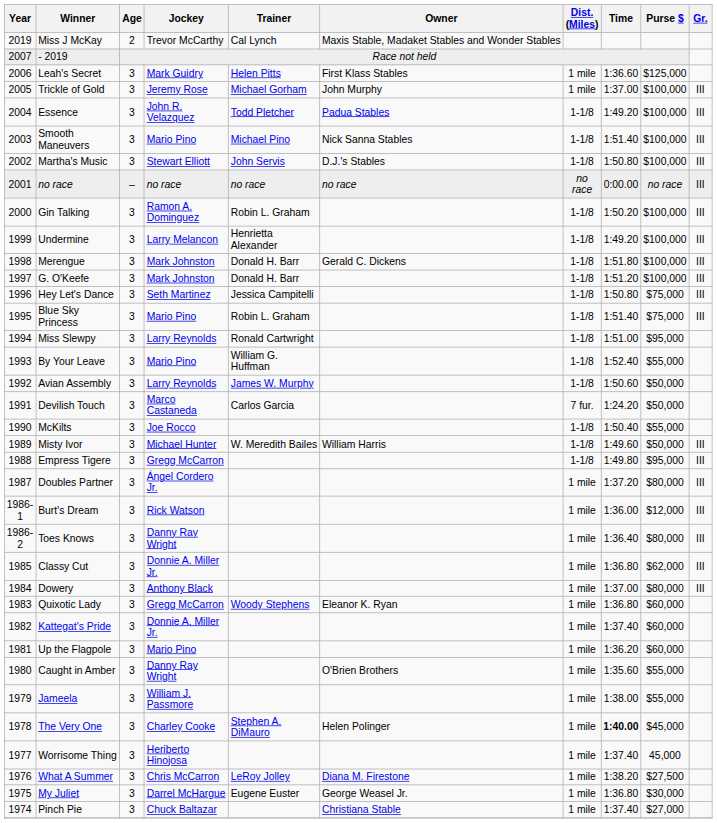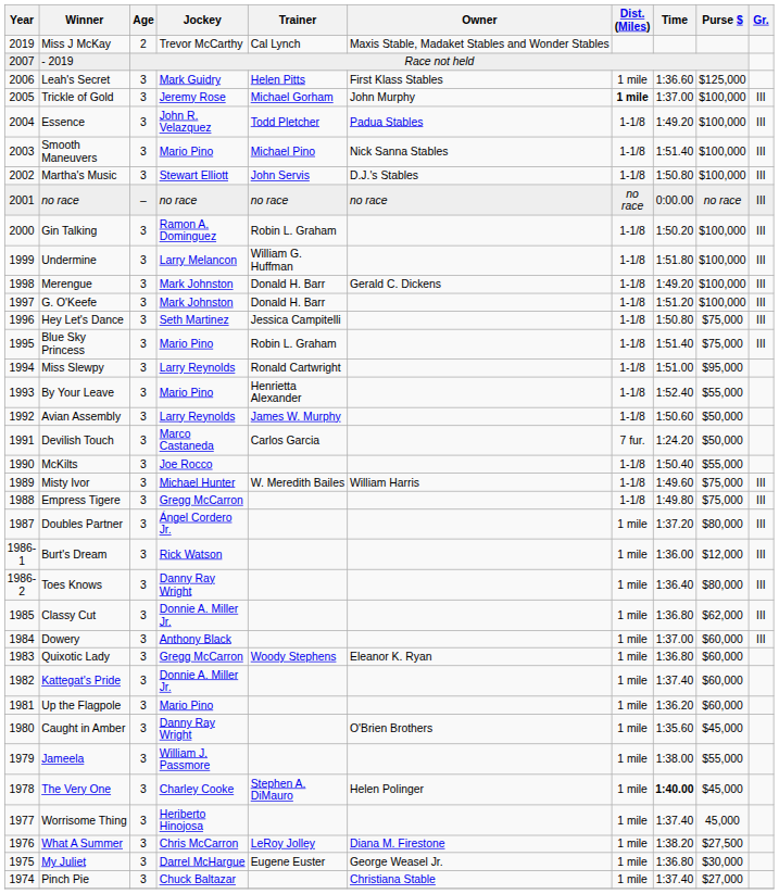 <table class="wikitable sortable" style="font-size:90%">
 <tr>
 <th style="width:30px">Year<br></th>
 <th style="width:110px">Winner<br></th>
 <th style="width:20px">Age<br></th>
 <th style="width:110px">Jockey<br></th>
 <th style="width:120px">Trainer<br></th>
 <th>Owner<br></th>
 <th style="width:25px"><a href='#'>Dist.</a><br> <span>(<a href='#'>Miles</a>)</span></th>
 <th style="width:25px">Time<br></th>
 <th style="width:35px">Purse <a href='#'>$</a><br></th>
 <th style="width:25px"><a href='#'>Gr.</a></th>
 </tr>
 <tr>
 <td align=center>2019</td>
 <td>Miss J McKay</td>
 <td align=center>2</td>
 <td>Trevor McCarthy</td>
 <td>Cal Lynch</td>
 <td>Maxis Stable, Madaket Stables and Wonder Stables</td>
 <td align=center></td>
 <td align=center></td>
 <td align=center></td>
 <td></td>
 </tr>
 <tr bgcolor="#eeeeee">
 <td align=center>2007</td>
 <td>- 2019</td>
 <td align=center  colspan=7><em>Race not held</em></td>
 </tr>
 <tr>
 <td align=center>2006</td>
 <td>Leah's Secret</td>
 <td align=center>3</td>
 <td><a href='#'>Mark Guidry</a></td>
 <td><a href='#'>Helen Pitts</a></td>
 <td>First Klass Stables</td>
 <td align=center>1 mile</td>
 <td align=center>1:36.60</td>
 <td align=center>$125,000</td>
 <td></td>
 </tr>
 <tr>
 <td align=center>2005</td>
 <td>Trickle of Gold</td>
 <td align=center>3</td>
 <td><a href='#'>Jeremy Rose</a></td>
 <td><a href='#'>Michael Gorham</a></td>
 <td>John Murphy</td>
-<td align=center>1 mile</td>
+<td align=center><strong>1 mile</strong></td>
 <td align=center>1:37.00</td>
 <td align=center>$100,000</td>
 <td align=center>III</td>
 </tr>
 <tr>
 <td align=center>2004</td>
 <td>Essence</td>
 <td align=center>3</td>
 <td><a href='#'>John R. Velazquez</a></td>
 <td><a href='#'>Todd Pletcher</a></td>
 <td><a href='#'>Padua Stables</a></td>
 <td align=center>1-1/8</td>
 <td align=center>1:49.20</td>
 <td align=center>$100,000</td>
 <td align=center>III</td>
 </tr>
 <tr>
 <td align=center>2003</td>
 <td>Smooth Maneuvers</td>
 <td align=center>3</td>
 <td><a href='#'>Mario Pino</a></td>
 <td><a href='#'>Michael Pino</a></td>
 <td>Nick Sanna Stables</td>
 <td align=center>1-1/8</td>
 <td align=center>1:51.40</td>
 <td align=center>$100,000</td>
 <td align=center>III</td>
 </tr>
 <tr>
 <td align=center>2002</td>
 <td>Martha's Music</td>
 <td align=center>3</td>
 <td><a href='#'>Stewart Elliott</a></td>
 <td><a href='#'>John Servis</a></td>
 <td>D.J.'s Stables</td>
 <td align=center>1-1/8</td>
 <td align=center>1:50.80</td>
 <td align=center>$100,000</td>
 <td align=center>III</td>
 </tr>
 <tr bgcolor="#eeeeee">
 <td align=center>2001</td>
 <td><em>no race</em></td>
 <td align=center>–</td>
 <td><em>no race</em></td>
 <td><em>no race</em></td>
 <td><em>no race</em></td>
 <td align=center><em>no race</em></td>
 <td align=center>0:00.00</td>
 <td align=center><em>no race</em></td>
 <td align=center>III</td>
 </tr>
 <tr>
 <td align=center>2000</td>
 <td>Gin Talking</td>
 <td align=center>3</td>
 <td><a href='#'>Ramon A. Dominguez</a></td>
 <td>Robin L. Graham</td>
 <td></td>
 <td align=center>1-1/8</td>
 <td align=center>1:50.20</td>
 <td align=center>$100,000</td>
 <td align=center>III</td>
 </tr>
 <tr>
 <td align=center>1999</td>
 <td>Undermine</td>
 <td align=center>3</td>
 <td><a href='#'>Larry Melancon</a></td>
-<td>Henrietta Alexander</td>
+<td>William G. Huffman</td>
 <td></td>
 <td align=center>1-1/8</td>
-<td align=center>1:49.20</td>
+<td align=center>1:51.80</td>
 <td align=center>$100,000</td>
 <td align=center>III</td>
 </tr>
 <tr>
 <td align=center>1998</td>
 <td>Merengue</td>
 <td align=center>3</td>
 <td><a href='#'>Mark Johnston</a></td>
 <td>Donald H. Barr</td>
 <td>Gerald C. Dickens</td>
 <td align=center>1-1/8</td>
-<td align=center>1:51.80</td>
+<td align=center>1:49.20</td>
 <td align=center>$100,000</td>
 <td align=center>III</td>
 </tr>
 <tr>
 <td align=center>1997</td>
 <td>G. O'Keefe</td>
 <td align=center>3</td>
 <td><a href='#'>Mark Johnston</a></td>
 <td>Donald H. Barr</td>
 <td></td>
 <td align=center>1-1/8</td>
 <td align=center>1:51.20</td>
 <td align=center>$100,000</td>
 <td align=center>III</td>
 </tr>
 <tr>
 <td align=center>1996</td>
 <td>Hey Let's Dance</td>
 <td align=center>3</td>
 <td><a href='#'>Seth Martinez</a></td>
 <td>Jessica Campitelli</td>
 <td></td>
 <td align=center>1-1/8</td>
 <td align=center>1:50.80</td>
 <td align=center>$75,000</td>
 <td align=center>III</td>
 </tr>
 <tr>
 <td align=center>1995</td>
 <td>Blue Sky Princess</td>
 <td align=center>3</td>
 <td><a href='#'>Mario Pino</a></td>
 <td>Robin L. Graham</td>
 <td></td>
 <td align=center>1-1/8</td>
 <td align=center>1:51.40</td>
 <td align=center>$75,000</td>
 <td align=center>III</td>
 </tr>
 <tr>
 <td align=center>1994</td>
 <td>Miss Slewpy</td>
 <td align=center>3</td>
 <td><a href='#'>Larry Reynolds</a></td>
 <td>Ronald Cartwright</td>
 <td></td>
 <td align=center>1-1/8</td>
 <td align=center>1:51.00</td>
 <td align=center>$95,000</td>
 <td></td>
 </tr>
 <tr>
 <td align=center>1993</td>
 <td>By Your Leave</td>
 <td align=center>3</td>
 <td><a href='#'>Mario Pino</a></td>
-<td>William G. Huffman</td>
+<td>Henrietta Alexander</td>
 <td></td>
 <td align=center>1-1/8</td>
 <td align=center>1:52.40</td>
 <td align=center>$55,000</td>
 <td></td>
 </tr>
 <tr>
 <td align=center>1992</td>
 <td>Avian Assembly</td>
 <td align=center>3</td>
 <td><a href='#'>Larry Reynolds</a></td>
 <td><a href='#'>James W. Murphy</a></td>
 <td></td>
 <td align=center>1-1/8</td>
 <td align=center>1:50.60</td>
 <td align=center>$50,000</td>
 <td></td>
 </tr>
 <tr>
 <td align=center>1991</td>
 <td>Devilish Touch</td>
 <td align=center>3</td>
 <td><a href='#'>Marco Castaneda</a></td>
 <td>Carlos Garcia</td>
 <td></td>
 <td align=center>7 fur.</td>
 <td align=center>1:24.20</td>
 <td align=center>$50,000</td>
 <td></td>
 </tr>
 <tr>
 <td align=center>1990</td>
 <td>McKilts</td>
 <td align=center>3</td>
 <td><a href='#'>Joe Rocco</a></td>
 <td></td>
 <td></td>
 <td align=center>1-1/8</td>
 <td align=center>1:50.40</td>
 <td align=center>$55,000</td>
 <td></td>
 </tr>
 <tr>
 <td align=center>1989</td>
 <td>Misty Ivor</td>
 <td align=center>3</td>
 <td><a href='#'>Michael Hunter</a></td>
 <td>W. Meredith Bailes</td>
 <td>William Harris</td>
 <td align=center>1-1/8</td>
 <td align=center>1:49.60</td>
-<td align=center>$50,000</td>
+<td align=center>$75,000</td>
 <td align=center>III</td>
 </tr>
 <tr>
 <td align=center>1988</td>
 <td>Empress Tigere</td>
 <td align=center>3</td>
 <td><a href='#'>Gregg McCarron</a></td>
 <td></td>
 <td></td>
 <td align=center>1-1/8</td>
 <td align=center>1:49.80</td>
-<td align=center>$95,000</td>
+<td align=center>$75,000</td>
 <td align=center>III</td>
 </tr>
 <tr>
 <td align=center>1987</td>
 <td>Doubles Partner</td>
 <td align=center>3</td>
 <td><a href='#'>Ángel Cordero Jr.</a></td>
 <td></td>
 <td></td>
 <td align=center>1 mile</td>
 <td align=center>1:37.20</td>
 <td align=center>$80,000</td>
 <td align=center>III</td>
 </tr>
 <tr>
 <td align=center>1986-1</td>
 <td>Burt's Dream</td>
 <td align=center>3</td>
 <td><a href='#'>Rick Watson</a></td>
 <td></td>
 <td></td>
 <td align=center>1 mile</td>
 <td align=center>1:36.00</td>
 <td align=center>$12,000</td>
 <td align=center>III</td>
 </tr>
 <tr>
 <td align=center>1986-2</td>
 <td>Toes Knows</td>
 <td align=center>3</td>
 <td><a href='#'>Danny Ray Wright</a></td>
 <td></td>
 <td></td>
 <td align=center>1 mile</td>
 <td align=center>1:36.40</td>
 <td align=center>$80,000</td>
 <td align=center>III</td>
 </tr>
 <tr>
 <td align=center>1985</td>
 <td>Classy Cut</td>
 <td align=center>3</td>
 <td><a href='#'>Donnie A. Miller Jr.</a></td>
 <td></td>
 <td></td>
 <td align=center>1 mile</td>
 <td align=center>1:36.80</td>
 <td align=center>$62,000</td>
 <td align=center>III</td>
 </tr>
 <tr>
 <td align=center>1984</td>
 <td>Dowery</td>
 <td align=center>3</td>
 <td><a href='#'>Anthony Black</a></td>
 <td></td>
 <td></td>
 <td align=center>1 mile</td>
 <td align=center>1:37.00</td>
-<td align=center>$80,000</td>
+<td align=center>$60,000</td>
 <td align=center>III</td>
 </tr>
 <tr>
 <td align=center>1983</td>
 <td>Quixotic Lady</td>
 <td align=center>3</td>
 <td><a href='#'>Gregg McCarron</a></td>
 <td><a href='#'>Woody Stephens</a></td>
 <td>Eleanor K. Ryan</td>
 <td align=center>1 mile</td>
 <td align=center>1:36.80</td>
 <td align=center>$60,000</td>
 <td align=center></td>
 </tr>
 <tr>
 <td align=center>1982</td>
 <td><a href='#'>Kattegat's Pride</a></td>
 <td align=center>3</td>
 <td><a href='#'>Donnie A. Miller Jr.</a></td>
 <td></td>
 <td></td>
 <td align=center>1 mile</td>
 <td align=center>1:37.40</td>
 <td align=center>$60,000</td>
 <td align=center></td>
 </tr>
 <tr>
 <td align=center>1981</td>
 <td>Up the Flagpole</td>
 <td align=center>3</td>
 <td><a href='#'>Mario Pino</a></td>
 <td></td>
 <td></td>
 <td align=center>1 mile</td>
 <td align=center>1:36.20</td>
 <td align=center>$60,000</td>
 <td align=center></td>
 </tr>
 <tr>
 <td align=center>1980</td>
 <td>Caught in Amber</td>
 <td align=center>3</td>
 <td><a href='#'>Danny Ray Wright</a></td>
 <td></td>
 <td>O'Brien Brothers</td>
 <td align=center>1 mile</td>
 <td align=center>1:35.60</td>
-<td align=center>$55,000</td>
+<td align=center>$45,000</td>
 <td align=center></td>
 </tr>
 <tr>
 <td align=center>1979</td>
 <td><a href='#'>Jameela</a></td>
 <td align=center>3</td>
 <td><a href='#'>William J. Passmore</a></td>
 <td></td>
 <td></td>
 <td align=center>1 mile</td>
 <td align=center>1:38.00</td>
 <td align=center>$55,000</td>
 <td align=center></td>
 </tr>
 <tr>
 <td align=center>1978</td>
 <td><a href='#'>The Very One</a></td>
 <td align=center>3</td>
 <td><a href='#'>Charley Cooke</a></td>
 <td><a href='#'>Stephen A. DiMauro</a></td>
 <td>Helen Polinger</td>
 <td align=center>1 mile</td>
 <td align=center><strong>1:40.00</strong></td>
 <td align=center>$45,000</td>
 <td align=center></td>
 </tr>
 <tr>
 <td align=center>1977</td>
 <td>Worrisome Thing</td>
 <td align=center>3</td>
 <td><a href='#'>Heriberto Hinojosa</a></td>
 <td></td>
 <td></td>
 <td align=center>1 mile</td>
 <td align=center>1:37.40</td>
 <td align=center>45,000</td>
 <td align=center></td>
 </tr>
 <tr>
 <td align=center>1976</td>
 <td><a href='#'>What A Summer</a></td>
 <td align=center>3</td>
 <td><a href='#'>Chris McCarron</a></td>
 <td><a href='#'>LeRoy Jolley</a></td>
 <td><a href='#'>Diana M. Firestone</a></td>
 <td align=center>1 mile</td>
 <td align=center>1:38.20</td>
 <td align=center>$27,500</td>
 <td align=center></td>
 </tr>
 <tr>
 <td align=center>1975</td>
 <td><a href='#'>My Juliet</a></td>
 <td align=center>3</td>
 <td><a href='#'>Darrel McHargue</a></td>
 <td>Eugene Euster</td>
 <td>George Weasel Jr.</td>
 <td align=center>1 mile</td>
 <td align=center>1:36.80</td>
 <td align=center>$30,000</td>
 <td align=center></td>
 </tr>
 <tr>
 <td align=center>1974</td>
 <td>Pinch Pie</td>
 <td align=center>3</td>
 <td><a href='#'>Chuck Baltazar</a></td>
 <td></td>
 <td><a href='#'>Christiana Stable</a></td>
 <td align=center>1 mile</td>
 <td align=center>1:37.40</td>
 <td align=center>$27,000</td>
 <td align=center></td>
 </tr>
 <tr>
 </tr>
 </table>
